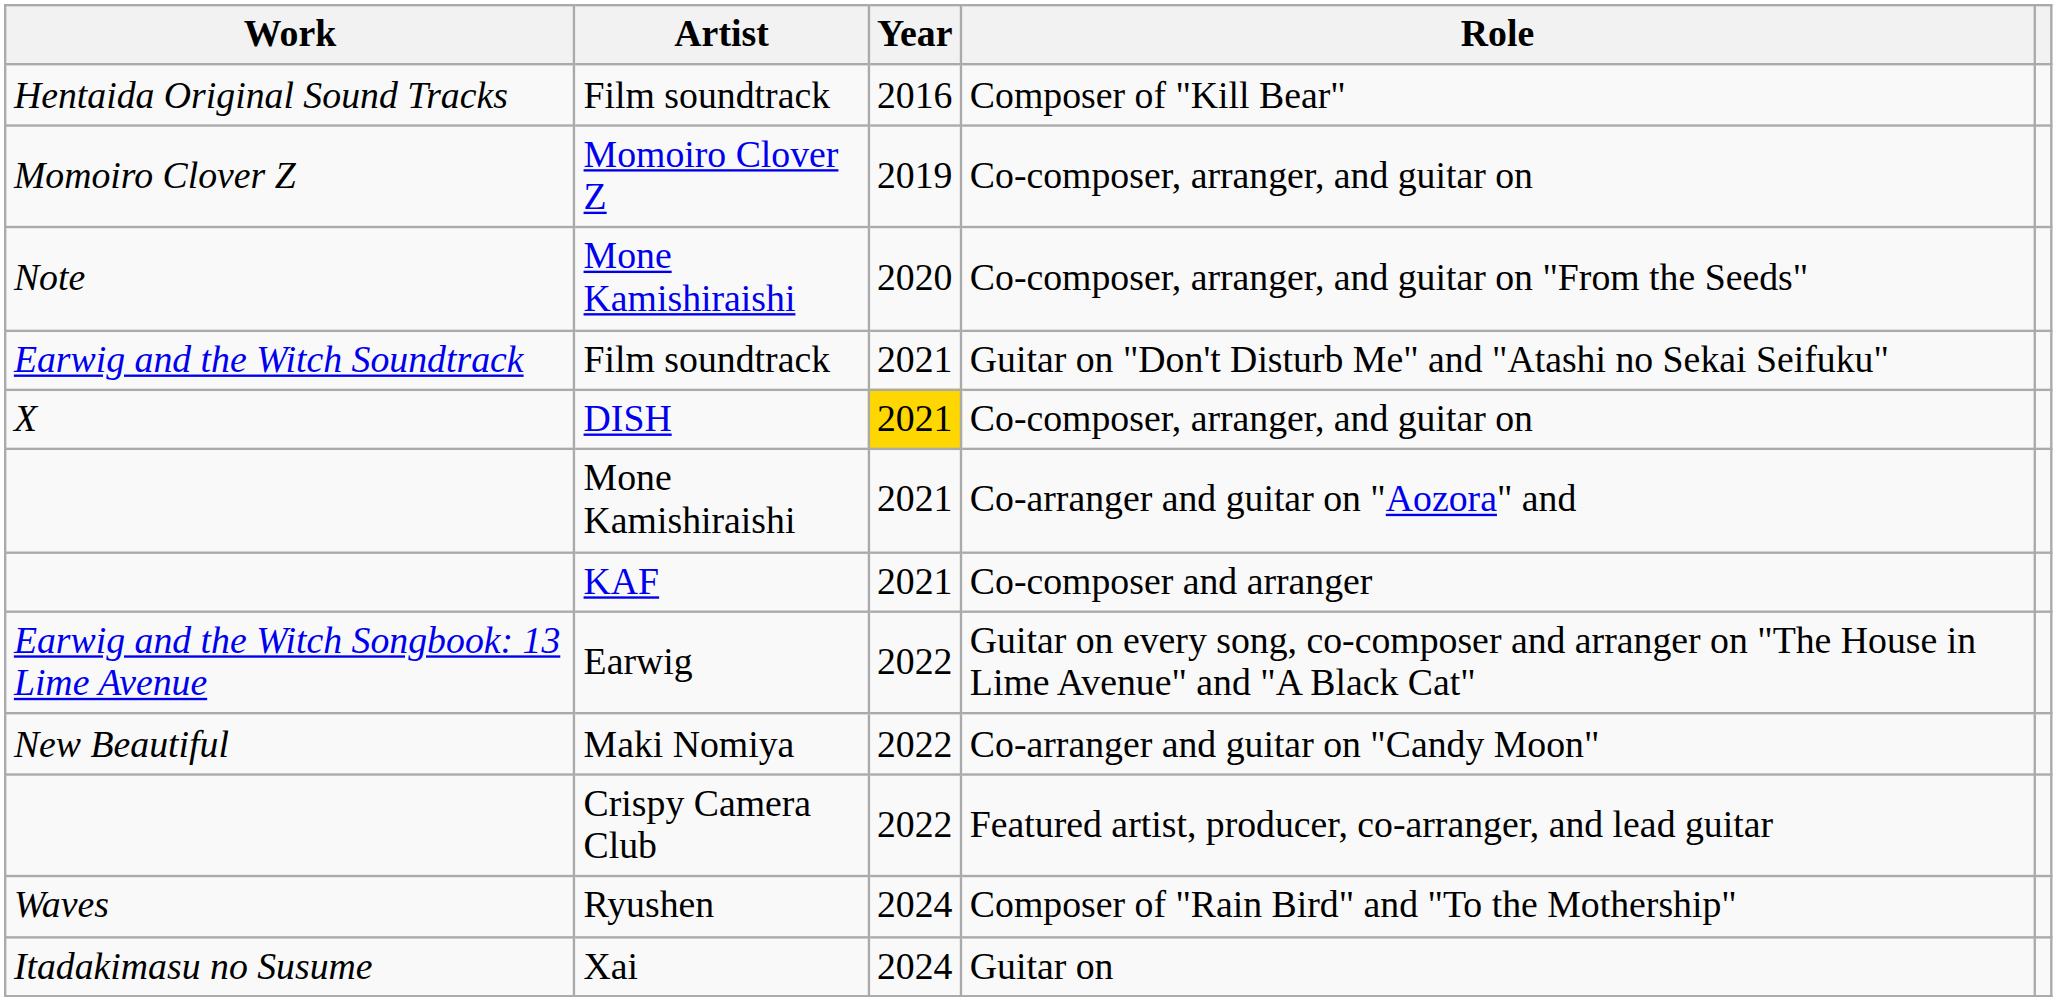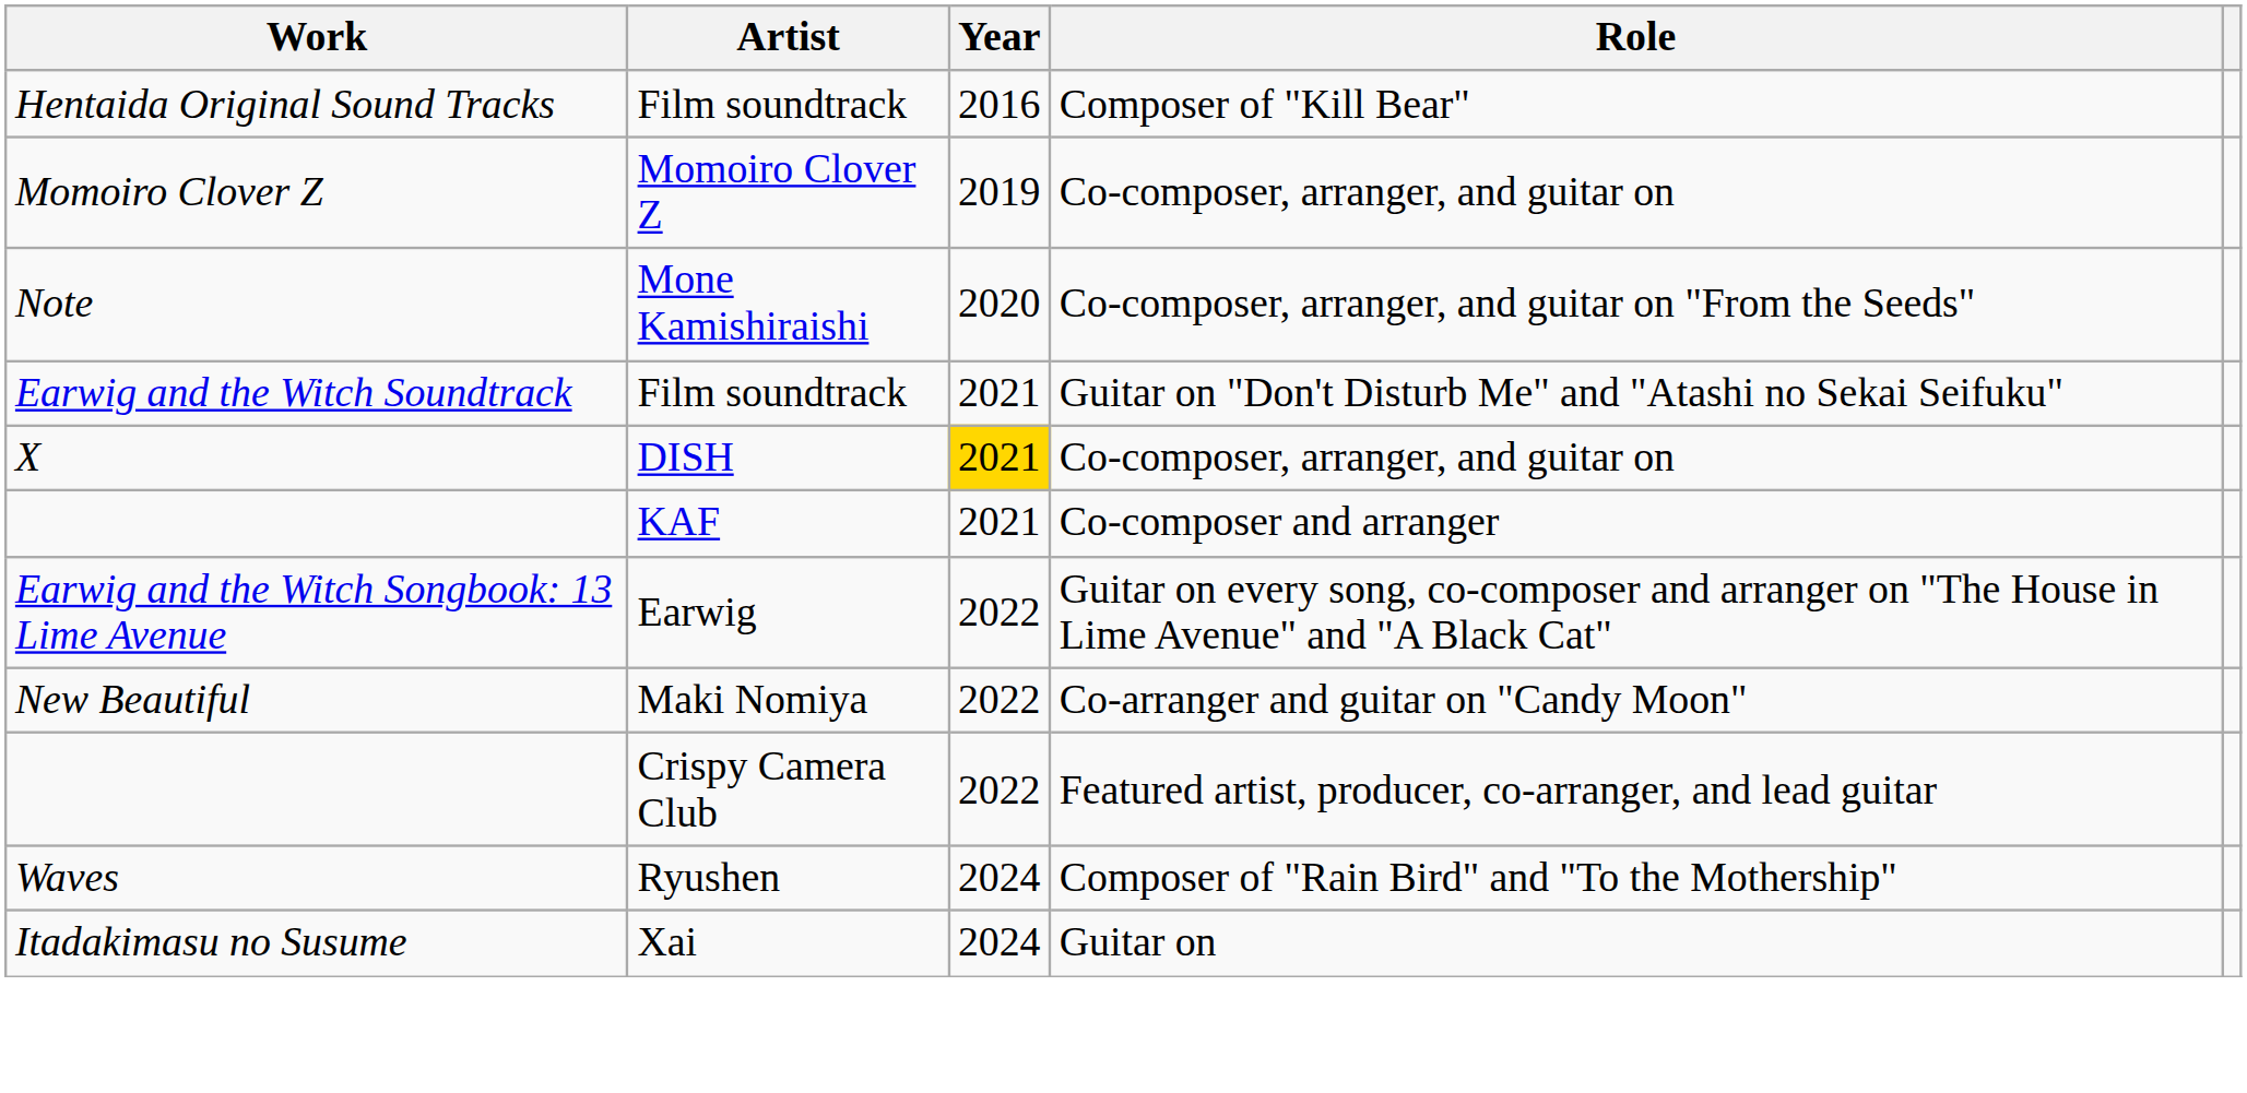 <table class="wikitable">
 <tr>
 <th>Work</th>
 <th>Artist</th>
 <th>Year</th>
 <th>Role</th>
 <th></th>
 </tr>
 <tr>
 <td><em>Hentaida Original Sound Tracks</em></td>
 <td>Film soundtrack</td>
 <td>2016</td>
 <td>Composer of "Kill Bear"</td>
 <td></td>
 </tr>
 <tr>
 <td><em>Momoiro Clover Z</em></td>
 <td><a href='#'>Momoiro Clover Z</a></td>
 <td>2019</td>
 <td>Co-composer, arranger, and guitar on </td>
 <td></td>
 </tr>
 <tr>
 <td><em>Note</em></td>
 <td><a href='#'>Mone Kamishiraishi</a></td>
 <td>2020</td>
 <td>Co-composer, arranger, and guitar on "From the Seeds"</td>
 <td></td>
 </tr>
 <tr>
 <td><em><a href='#'>Earwig and the Witch Soundtrack</a></em></td>
 <td>Film soundtrack</td>
 <td>2021</td>
 <td>Guitar on "Don't Disturb Me" and "Atashi no Sekai Seifuku"</td>
 <td></td>
 </tr>
 <tr>
 <td><em>X</em></td>
 <td><a href='#'>DISH</a></td>
 <td style="background: gold;">2021</td>
 <td>Co-composer, arranger, and guitar on </td>
-<td></td>
-</tr>
-<tr>
-<td></td>
-<td>Mone Kamishiraishi</td>
-<td>2021</td>
-<td>Co-arranger and guitar on "<a href='#'>Aozora</a>" and </td>
 <td></td>
 </tr>
 <tr>
 <td></td>
 <td><a href='#'>KAF</a></td>
 <td>2021</td>
 <td>Co-composer and arranger</td>
 <td></td>
 </tr>
 <tr>
 <td><em><a href='#'>Earwig and the Witch Songbook: 13 Lime Avenue</a></em></td>
 <td>Earwig</td>
 <td>2022</td>
 <td>Guitar on every song, co-composer and arranger on "The House in Lime Avenue" and "A Black Cat"</td>
 <td></td>
 </tr>
 <tr>
 <td><em>New Beautiful</em></td>
 <td>Maki Nomiya</td>
 <td>2022</td>
 <td>Co-arranger and guitar on "Candy Moon"</td>
 <td></td>
 </tr>
 <tr>
 <td></td>
 <td>Crispy Camera Club</td>
 <td>2022</td>
 <td>Featured artist, producer, co-arranger, and lead guitar</td>
 <td></td>
 </tr>
 <tr>
 <td><em>Waves</em></td>
 <td>Ryushen</td>
 <td>2024</td>
 <td>Composer of "Rain Bird" and "To the Mothership"</td>
 <td></td>
 </tr>
 <tr>
 <td><em>Itadakimasu no Susume</em></td>
 <td>Xai</td>
 <td>2024</td>
 <td>Guitar on </td>
 <td></td>
 </tr>
 <tr>
 </tr>
 </table>
